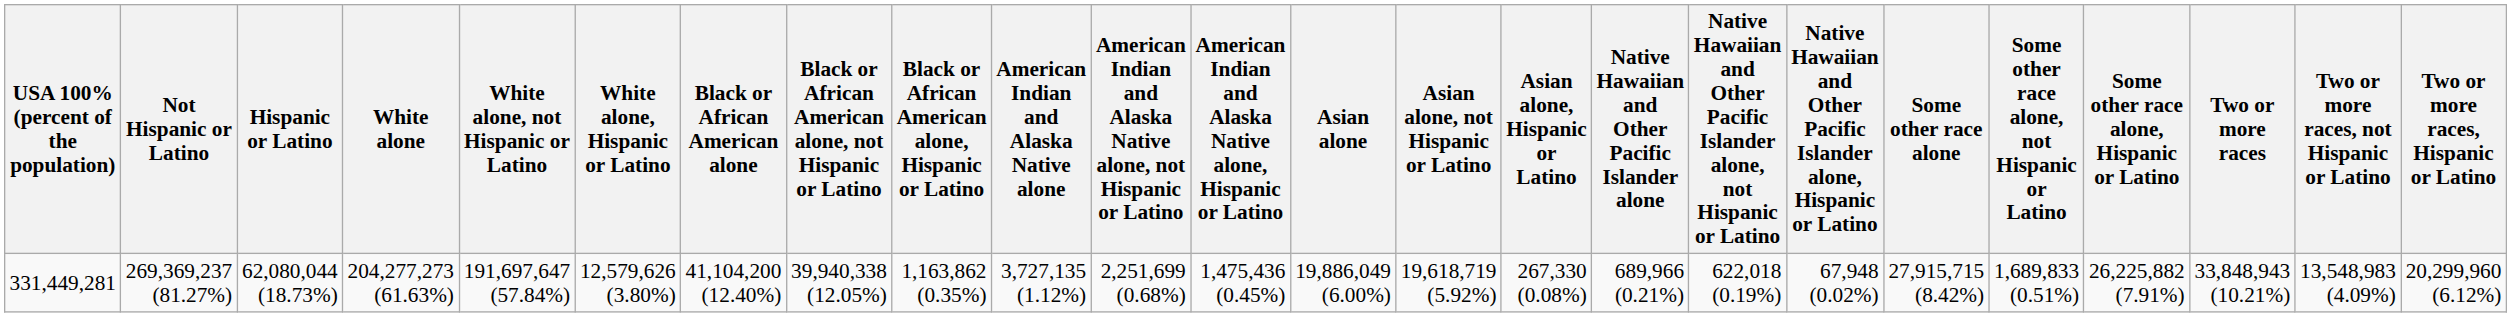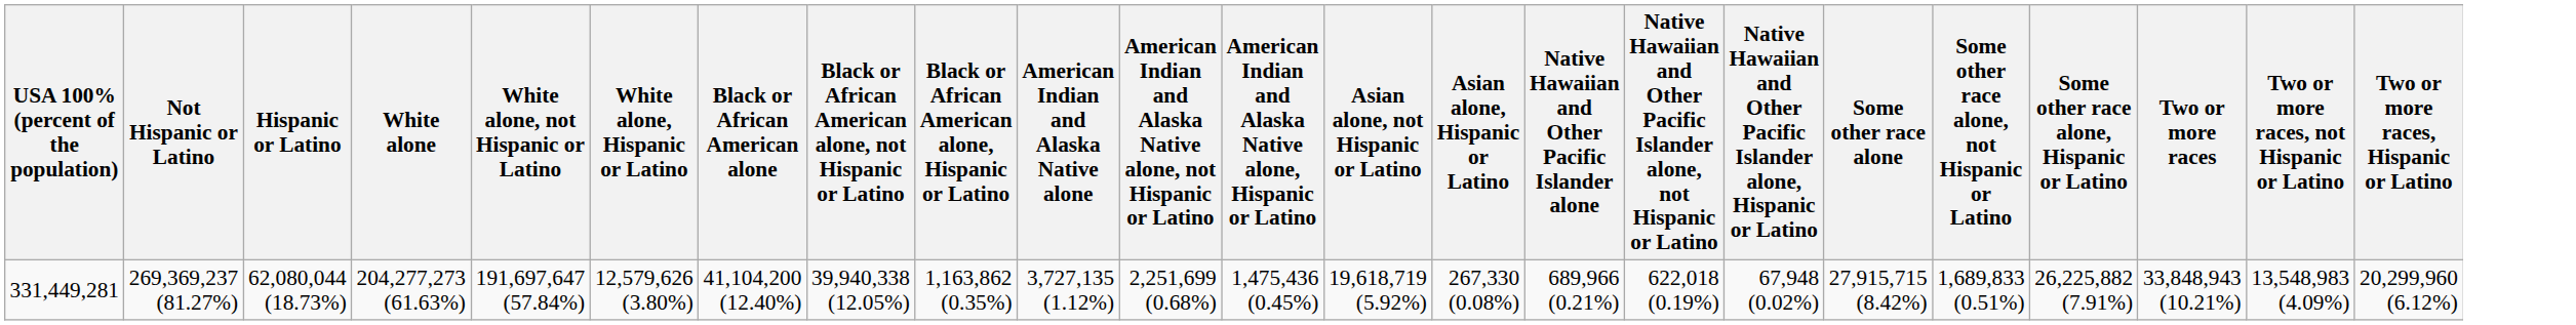 <table class="wikitable" style="text-align: right;">
 <tr>
 <th style="width:70pt;">USA 100% (percent of the population)</th>
 <th style="width:70pt;">Not Hispanic or Latino</th>
 <th style="width:70pt;">Hispanic or Latino</th>
 <th style="width:70pt;">White alone</th>
 <th style="width:70pt;">White alone, not Hispanic or Latino</th>
 <th style="width:70pt;">White alone, Hispanic or Latino</th>
 <th style="width:70pt;">Black or African American alone</th>
 <th style="width:70pt;">Black or African American alone, not Hispanic or Latino</th>
 <th style="width:70pt;">Black or African American alone, Hispanic or Latino</th>
 <th style="width:70pt;">American Indian and Alaska Native alone</th>
 <th style="width:70pt;">American Indian and Alaska Native alone, not Hispanic or Latino</th>
 <th style="width:70pt;">American Indian and Alaska Native alone, Hispanic or Latino</th>
-<th style="width:70pt;">Asian alone</th>
 <th style="width:70pt;">Asian alone, not Hispanic or Latino</th>
 <th style="width:70pt;">Asian alone, Hispanic or Latino</th>
 <th style="width:70pt;">Native Hawaiian and Other Pacific Islander alone</th>
 <th style="width:70pt;">Native Hawaiian and Other Pacific Islander alone, not Hispanic or Latino</th>
 <th style="width:70pt;">Native Hawaiian and Other Pacific Islander alone, Hispanic or Latino</th>
 <th style="width:70pt;">Some other race alone</th>
 <th style="width:70pt;">Some other race alone, not Hispanic or Latino</th>
 <th style="width:70pt;">Some other race alone, Hispanic or Latino</th>
 <th style="width:70pt;">Two or more races</th>
 <th style="width:70pt;">Two or more races, not Hispanic or Latino</th>
 <th style="width:70pt;">Two or more races, Hispanic or Latino</th>
 </tr>
 <tr>
 <td>331,449,281</td>
 <td>269,369,237 (81.27%)</td>
 <td>62,080,044 (18.73%)</td>
 <td>204,277,273 (61.63%)</td>
 <td>191,697,647 (57.84%)</td>
 <td>12,579,626 (3.80%)</td>
 <td>41,104,200 (12.40%)</td>
 <td>39,940,338 (12.05%)</td>
 <td>1,163,862 (0.35%)</td>
 <td>3,727,135 (1.12%)</td>
 <td>2,251,699 (0.68%)</td>
 <td>1,475,436 (0.45%)</td>
-<td>19,886,049 (6.00%)</td>
 <td>19,618,719 (5.92%)</td>
 <td>267,330 (0.08%)</td>
 <td>689,966 (0.21%)</td>
 <td>622,018 (0.19%)</td>
 <td>67,948 (0.02%)</td>
 <td>27,915,715 (8.42%)</td>
 <td>1,689,833 (0.51%)</td>
 <td>26,225,882 (7.91%)</td>
 <td>33,848,943 (10.21%)</td>
 <td>13,548,983 (4.09%)</td>
 <td>20,299,960 (6.12%)</td>
 </tr>
 </table>
